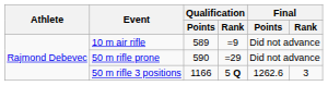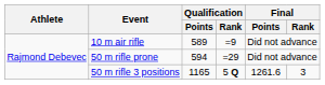 <table class="wikitable" style="font-size:90%">
 <tr>
 <th rowspan="2">Athlete</th>
 <th rowspan="2">Event</th>
 <th colspan=2>Qualification</th>
 <th colspan=2>Final</th>
 </tr>
 <tr style="font-size:95%">
 <th>Points</th>
 <th>Rank</th>
 <th>Points</th>
 <th>Rank</th>
 </tr>
 <tr align=center>
 <td align=left rowspan=3><a href='#'>Rajmond Debevec</a></td>
 <td align=left><a href='#'>10 m air rifle</a></td>
 <td>589</td>
 <td>=9</td>
 <td colspan=2>Did not advance</td>
 </tr>
 <tr align=center>
 <td align=left><a href='#'>50 m rifle prone</a></td>
-<td>590</td>
+<td>594</td>
 <td>=29</td>
 <td colspan=2>Did not advance</td>
 </tr>
 <tr align=center>
 <td align=left><a href='#'>50 m rifle 3 positions</a></td>
-<td>1166</td>
+<td>1165</td>
 <td>5 <strong>Q</strong></td>
-<td>1262.6</td>
+<td>1261.6</td>
 <td>3</td>
 </tr>
 </table>
